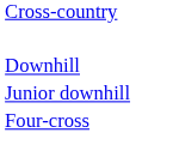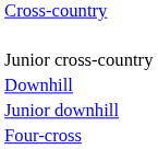 <table>
 <tr>
 <td><a href='#'>Cross-country</a><br></td>
 <td></td>
 <td></td>
 <td></td>
 </tr>
 <tr>
 <td><br></td>
+<td></td>
+<td></td>
+<td></td>
+</tr>
+<tr>
+<td>Junior cross-country<br></td>
 <td></td>
 <td></td>
 <td></td>
 </tr>
 <tr>
 <td><a href='#'>Downhill</a></td>
 <td></td>
 <td></td>
 <td></td>
 </tr>
 <tr>
 <td><a href='#'>Junior downhill</a></td>
 <td></td>
 <td></td>
 <td></td>
 </tr>
 <tr>
 <td><a href='#'>Four-cross</a></td>
 <td></td>
 <td></td>
 <td></td>
 </tr>
 </table>
